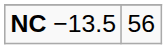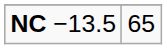 <table class="wikitable">
 <tr align="center">
 </tr>
 <tr align="center">
 <td><strong>NC</strong> −13.5</td>
-<td>56</td>
+<td>65</td>
 </tr>
 </table>
